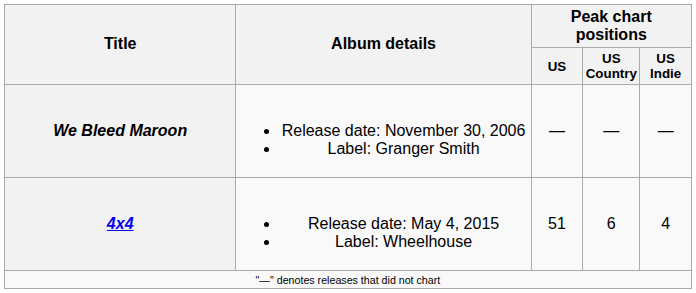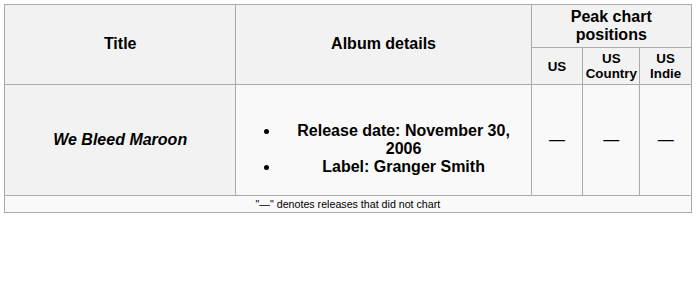 <table class="wikitable plainrowheaders" style="text-align:center;">
 <tr>
 <th rowspan="2" style="width:14em;">Title</th>
 <th rowspan="2" style="width:18em;">Album details</th>
 <th colspan="3">Peak chart positions</th>
 </tr>
 <tr style="font-size:smaller;">
 <th width="45">US</th>
 <th width="45">US<br>Country</th>
 <th width="45">US<br>Indie</th>
 </tr>
 <tr>
 <th scope="row"><em>We Bleed Maroon</em></th>
-<td><br><ul><li>Release date: November 30, 2006</li><li>Label: Granger Smith</li></ul></td>
+<td><strong><br><ul><li>Release date: November 30, 2006</li><li>Label: Granger Smith</li></ul></strong></td>
 <td>—</td>
 <td>—</td>
 <td>—</td>
 </tr>
 <tr>
-<th scope="row"><em><a href='#'>4x4</a></em></th>
-<td><br><ul><li>Release date: May 4, 2015</li><li>Label: Wheelhouse</li></ul></td>
-<td>51</td>
-<td>6</td>
-<td>4</td>
-</tr>
-<tr>
 <td colspan="5" style="font-size:8pt">"—" denotes releases that did not chart</td>
 </tr>
 </table>
